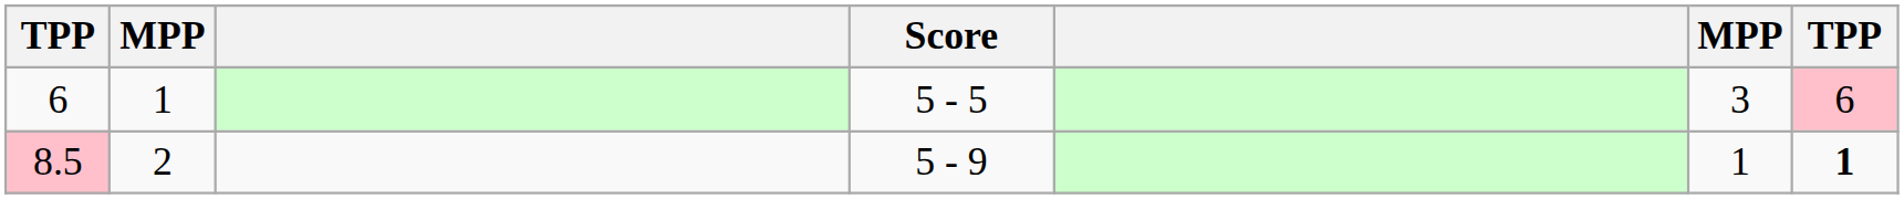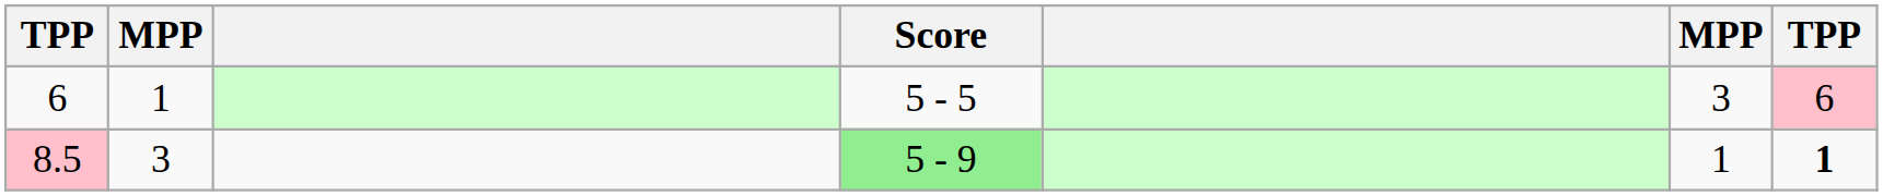 <table class="wikitable" style="text-align: center;" |>
 <tr>
 <th width="35">TPP</th>
 <th width="35">MPP</th>
 <th width="250"></th>
 <th width="75">Score</th>
 <th width="250"></th>
 <th width="35">MPP</th>
 <th width="35">TPP</th>
 </tr>
 <tr>
 <td>6</td>
 <td>1</td>
 <td style="text-align:left;" bgcolor="ccffcc"><strong></strong></td>
 <td>5 - 5</td>
 <td style="text-align:left;" bgcolor="ccffcc"></td>
 <td>3</td>
 <td bgcolor=pink>6</td>
 </tr>
 <tr>
 <td bgcolor=pink>8.5</td>
-<td>2</td>
+<td>3</td>
 <td style="text-align:left;"></td>
-<td>5 - 9</td>
+<td style="background: lightgreen;">5 - 9</td>
 <td style="text-align:left;" bgcolor="ccffcc"><strong></strong></td>
 <td>1</td>
 <td><strong>1</strong></td>
 </tr>
 </table>
